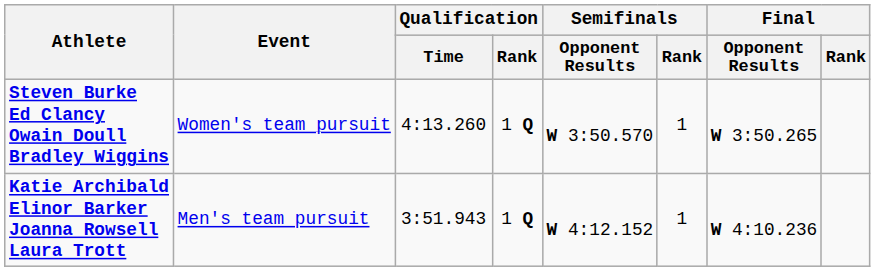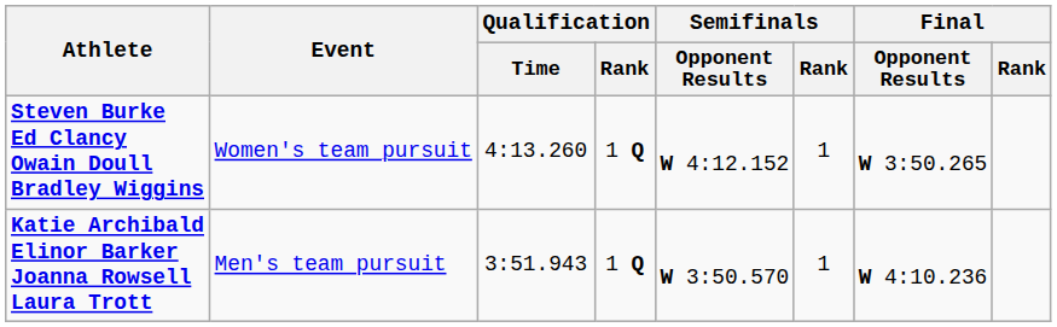 <table class="wikitable" style="font-size:90%">
 <tr>
 <th rowspan=2>Athlete</th>
 <th rowspan=2>Event</th>
 <th colspan=2>Qualification</th>
 <th colspan=2>Semifinals</th>
 <th colspan=2>Final</th>
 </tr>
 <tr style="font-size:95%">
 <th>Time</th>
 <th>Rank</th>
 <th>Opponent<br>Results</th>
 <th>Rank</th>
 <th>Opponent<br>Results</th>
 <th>Rank</th>
 </tr>
 <tr align=center>
 <td align=left><strong><a href='#'>Steven Burke</a><br><a href='#'>Ed Clancy</a><br><a href='#'>Owain Doull</a><br><a href='#'>Bradley Wiggins</a></strong></td>
 <td align=left><a href='#'>Women's team pursuit</a></td>
 <td>4:13.260  </td>
 <td>1 <strong>Q</strong></td>
-<td><br><strong>W</strong> 3:50.570 </td>
+<td><br> <strong>W</strong> 4:12.152 </td>
 <td>1</td>
 <td><br><strong>W</strong> 3:50.265 </td>
 <td></td>
 </tr>
 <tr align=center>
 <td align=left><strong><a href='#'>Katie Archibald</a></strong><br><strong><a href='#'>Elinor Barker</a></strong><br><strong><a href='#'>Joanna Rowsell</a></strong><br><strong><a href='#'>Laura Trott</a></strong></td>
 <td align=left><a href='#'>Men's team pursuit</a></td>
 <td>3:51.943</td>
 <td>1 <strong>Q</strong></td>
-<td><br> <strong>W</strong> 4:12.152 </td>
+<td><br><strong>W</strong> 3:50.570 </td>
 <td>1</td>
 <td><br><strong>W</strong> 4:10.236 </td>
 <td></td>
 </tr>
 </table>
